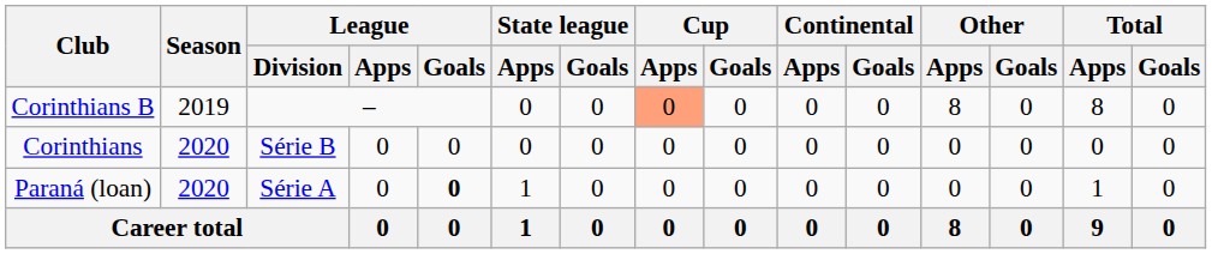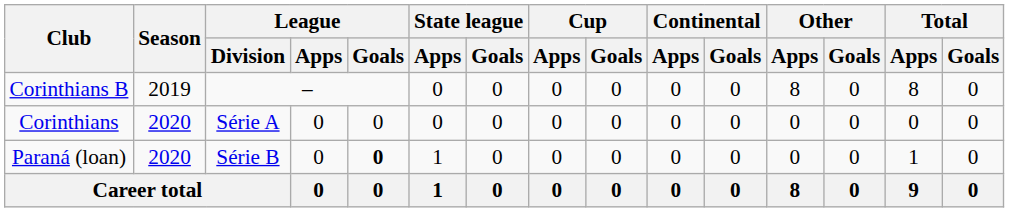 <table class="wikitable" style="text-align: center">
 <tr>
 <th rowspan="2">Club</th>
 <th rowspan="2">Season</th>
 <th colspan="3">League</th>
 <th colspan="2">State league</th>
 <th colspan="2">Cup</th>
 <th colspan="2">Continental</th>
 <th colspan="2">Other</th>
 <th colspan="2">Total</th>
 </tr>
 <tr>
 <th>Division</th>
 <th>Apps</th>
 <th>Goals</th>
 <th>Apps</th>
 <th>Goals</th>
 <th>Apps</th>
 <th>Goals</th>
 <th>Apps</th>
 <th>Goals</th>
 <th>Apps</th>
 <th>Goals</th>
 <th>Apps</th>
 <th>Goals</th>
 </tr>
 <tr>
 <td><a href='#'>Corinthians B</a></td>
 <td>2019</td>
 <td colspan="3">–</td>
 <td>0</td>
 <td>0</td>
-<td style="background: lightsalmon;">0</td>
+<td>0</td>
 <td>0</td>
 <td>0</td>
 <td>0</td>
 <td>8</td>
 <td>0</td>
 <td>8</td>
 <td>0</td>
 </tr>
 <tr>
 <td><a href='#'>Corinthians</a></td>
 <td><a href='#'>2020</a></td>
-<td><a href='#'>Série B</a></td>
+<td><a href='#'>Série A</a></td>
 <td>0</td>
 <td>0</td>
 <td>0</td>
 <td>0</td>
 <td>0</td>
 <td>0</td>
 <td>0</td>
 <td>0</td>
 <td>0</td>
 <td>0</td>
 <td>0</td>
 <td>0</td>
 </tr>
 <tr>
 <td><a href='#'>Paraná</a> (loan)</td>
 <td><a href='#'>2020</a></td>
-<td><a href='#'>Série A</a></td>
+<td><a href='#'>Série B</a></td>
 <td>0</td>
 <td><strong>0</strong></td>
 <td>1</td>
 <td>0</td>
 <td>0</td>
 <td>0</td>
 <td>0</td>
 <td>0</td>
 <td>0</td>
 <td>0</td>
 <td>1</td>
 <td>0</td>
 </tr>
 <tr>
 <th colspan="3"><strong>Career total</strong></th>
 <th>0</th>
 <th>0</th>
 <th>1</th>
 <th>0</th>
 <th>0</th>
 <th>0</th>
 <th>0</th>
 <th>0</th>
 <th>8</th>
 <th>0</th>
 <th>9</th>
 <th>0</th>
 </tr>
 </table>
